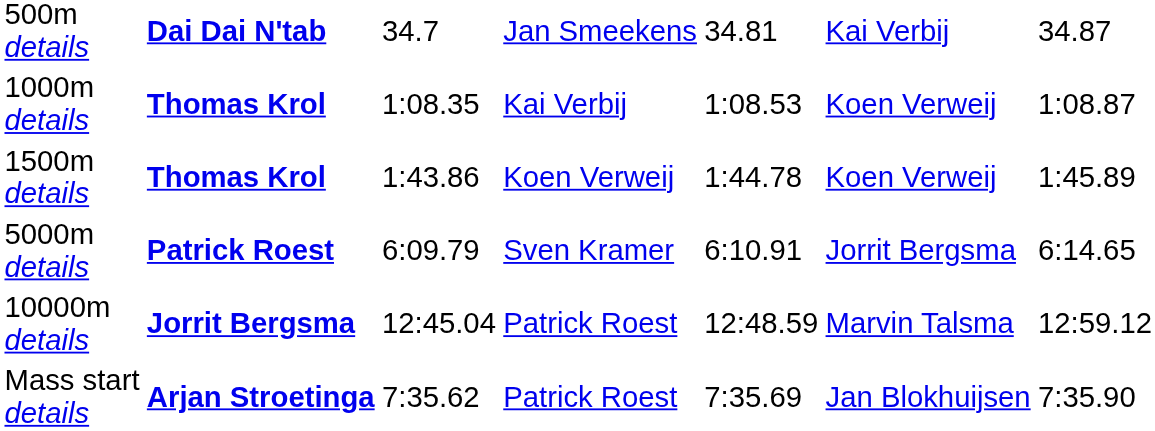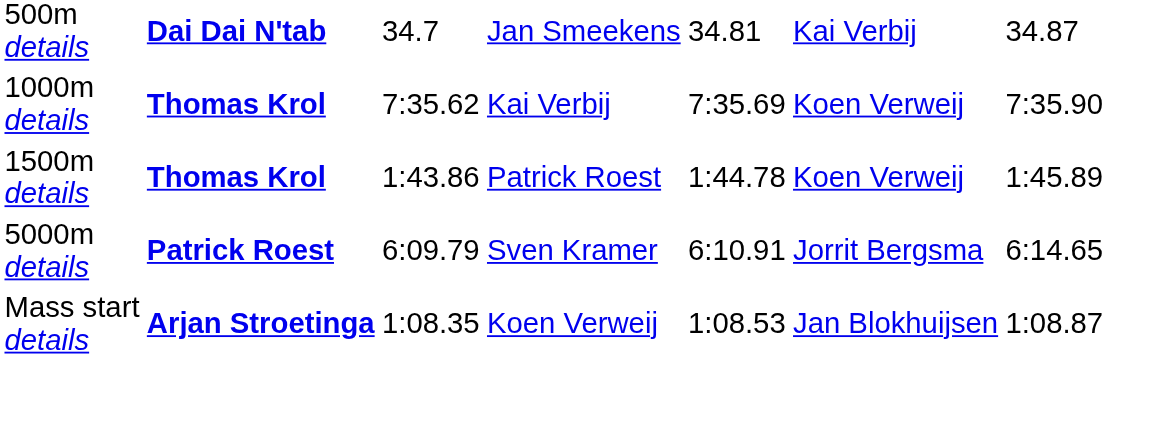 <table>
 <tr>
 <td>500m <br> <a href='#'><em>details</em></a></td>
 <td><strong><a href='#'>Dai Dai N'tab</a> </strong></td>
 <td>34.7</td>
 <td><a href='#'>Jan Smeekens</a></td>
 <td>34.81</td>
 <td><a href='#'>Kai Verbij</a></td>
 <td>34.87</td>
 </tr>
 <tr>
 <td>1000m <br> <a href='#'><em>details</em></a></td>
 <td><strong><a href='#'>Thomas Krol</a></strong></td>
-<td>1:08.35</td>
+<td>7:35.62</td>
 <td><a href='#'>Kai Verbij</a></td>
-<td>1:08.53</td>
+<td>7:35.69</td>
 <td><a href='#'>Koen Verweij</a></td>
-<td>1:08.87</td>
+<td>7:35.90</td>
 </tr>
 <tr>
 <td>1500m <br> <a href='#'><em>details</em></a></td>
 <td><strong><a href='#'>Thomas Krol</a></strong></td>
 <td>1:43.86</td>
-<td><a href='#'>Koen Verweij</a></td>
+<td><a href='#'>Patrick Roest</a></td>
 <td>1:44.78</td>
 <td><a href='#'>Koen Verweij</a></td>
 <td>1:45.89</td>
 </tr>
 <tr>
 <td>5000m <br> <a href='#'><em>details</em></a></td>
 <td><strong><a href='#'>Patrick Roest</a></strong></td>
 <td>6:09.79</td>
 <td><a href='#'>Sven Kramer</a></td>
 <td>6:10.91</td>
 <td><a href='#'>Jorrit Bergsma</a></td>
 <td>6:14.65</td>
 </tr>
 <tr>
-<td>10000m <br> <a href='#'><em>details</em></a></td>
-<td><strong><a href='#'>Jorrit Bergsma</a></strong></td>
-<td>12:45.04</td>
-<td><a href='#'>Patrick Roest</a></td>
-<td>12:48.59</td>
-<td><a href='#'>Marvin Talsma</a></td>
-<td>12:59.12</td>
-</tr>
-<tr>
 <td>Mass start <br> <a href='#'><em>details</em></a></td>
 <td><strong><a href='#'>Arjan Stroetinga</a></strong></td>
-<td>7:35.62</td>
-<td><a href='#'>Patrick Roest</a></td>
-<td>7:35.69</td>
+<td>1:08.35</td>
+<td><a href='#'>Koen Verweij</a></td>
+<td>1:08.53</td>
 <td><a href='#'>Jan Blokhuijsen</a></td>
-<td>7:35.90</td>
+<td>1:08.87</td>
 </tr>
 </table>
